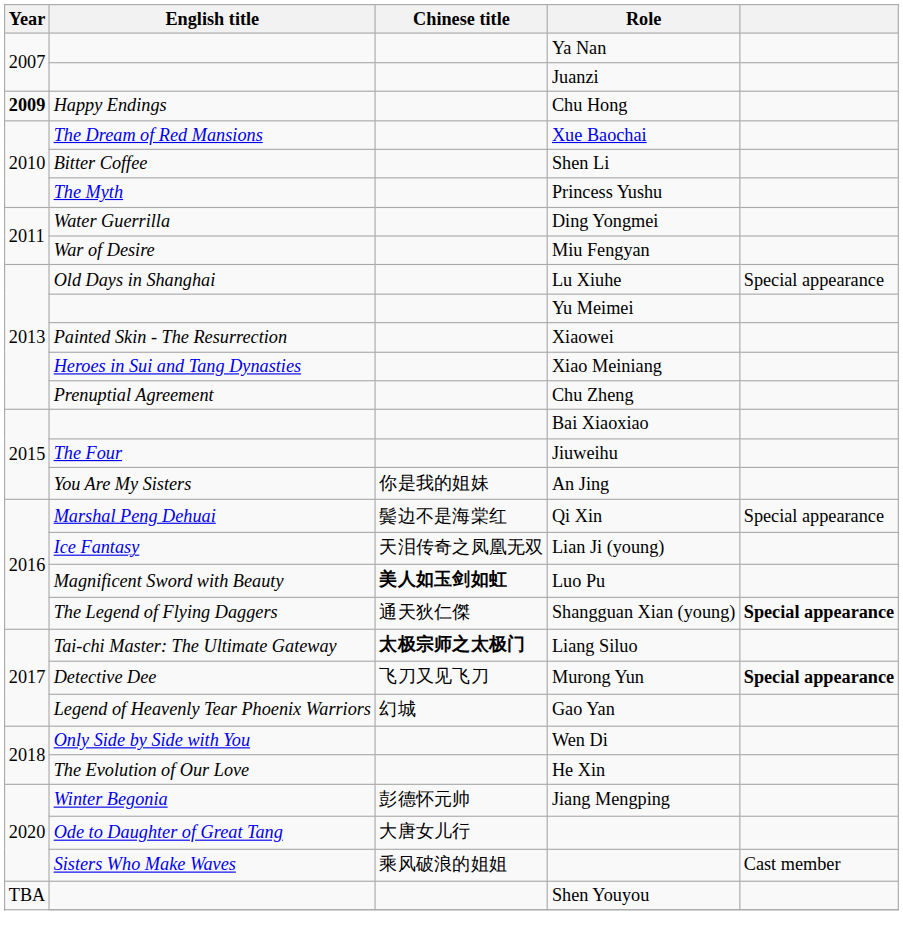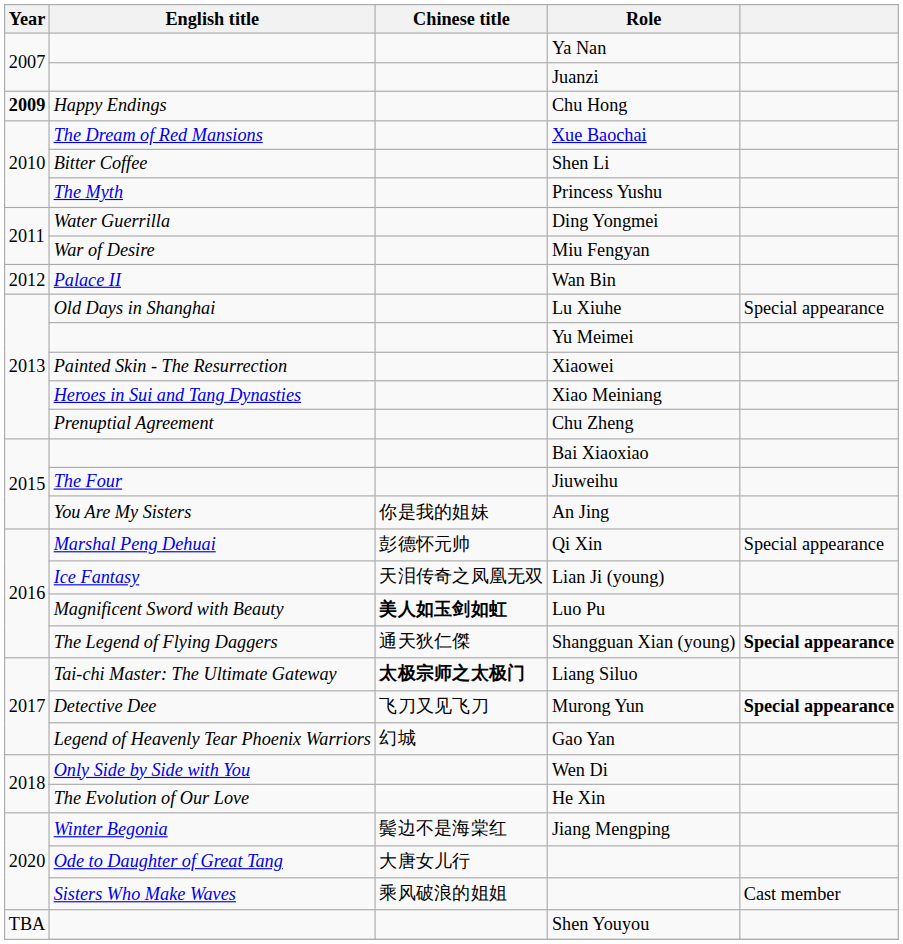 <table class="wikitable">
 <tr>
 <th>Year</th>
 <th>English title</th>
 <th>Chinese title</th>
 <th>Role</th>
 <th></th>
 </tr>
 <tr>
 <td rowspan="2">2007</td>
 <td></td>
 <td></td>
 <td>Ya Nan</td>
 <td></td>
 </tr>
 <tr>
 <td></td>
 <td></td>
 <td>Juanzi</td>
 <td></td>
 </tr>
 <tr>
 <td><strong>2009</strong></td>
 <td><em>Happy Endings</em></td>
 <td></td>
 <td>Chu Hong</td>
 <td></td>
 </tr>
 <tr>
 <td rowspan="3">2010</td>
 <td><em><a href='#'>The Dream of Red Mansions</a></em></td>
 <td></td>
 <td><a href='#'>Xue Baochai</a></td>
 <td></td>
 </tr>
 <tr>
 <td><em>Bitter Coffee</em></td>
 <td></td>
 <td>Shen Li</td>
 <td></td>
 </tr>
 <tr>
 <td><em><a href='#'>The Myth</a></em></td>
 <td></td>
 <td>Princess Yushu</td>
 <td></td>
 </tr>
 <tr>
 <td rowspan="2">2011</td>
 <td><em>Water Guerrilla</em></td>
 <td></td>
 <td>Ding Yongmei</td>
 <td></td>
 </tr>
 <tr>
 <td><em>War of Desire</em></td>
 <td></td>
 <td>Miu Fengyan</td>
 <td></td>
 </tr>
 <tr>
+<td>2012</td>
+<td><em><a href='#'>Palace II</a></em></td>
+<td></td>
+<td>Wan Bin</td>
+<td></td>
+</tr>
+<tr>
 <td rowspan="5">2013</td>
 <td><em>Old Days in Shanghai</em></td>
 <td></td>
 <td>Lu Xiuhe</td>
 <td>Special appearance</td>
 </tr>
 <tr>
 <td></td>
 <td></td>
 <td>Yu Meimei</td>
 <td></td>
 </tr>
 <tr>
 <td><em>Painted Skin - The Resurrection</em></td>
 <td></td>
 <td>Xiaowei</td>
 <td></td>
 </tr>
 <tr>
 <td><em><a href='#'>Heroes in Sui and Tang Dynasties</a></em></td>
 <td></td>
 <td>Xiao Meiniang</td>
 <td></td>
 </tr>
 <tr>
 <td><em>Prenuptial Agreement</em></td>
 <td></td>
 <td>Chu Zheng</td>
 <td></td>
 </tr>
 <tr>
 <td rowspan=3>2015</td>
 <td></td>
 <td></td>
 <td>Bai Xiaoxiao</td>
 <td></td>
 </tr>
 <tr>
 <td><em><a href='#'>The Four</a></em></td>
 <td></td>
 <td>Jiuweihu</td>
 <td></td>
 </tr>
 <tr>
 <td><em>You Are My Sisters</em></td>
 <td>你是我的姐妹</td>
 <td>An Jing</td>
 <td></td>
 </tr>
 <tr>
 <td rowspan=4>2016</td>
 <td><em><a href='#'>Marshal Peng Dehuai</a></em></td>
-<td>鬓边不是海棠红</td>
+<td>彭德怀元帅</td>
 <td>Qi Xin</td>
 <td>Special appearance</td>
 </tr>
 <tr>
 <td><em><a href='#'>Ice Fantasy</a></em></td>
 <td>天泪传奇之凤凰无双</td>
 <td>Lian Ji (young)</td>
 <td></td>
 </tr>
 <tr>
 <td><em>Magnificent Sword with Beauty</em></td>
 <td><strong>美人如玉剑如虹</strong></td>
 <td>Luo Pu</td>
 <td></td>
 </tr>
 <tr>
 <td><em>The Legend of Flying Daggers</em></td>
 <td>通天狄仁傑</td>
 <td>Shangguan Xian (young)</td>
 <td><strong>Special appearance</strong></td>
 </tr>
 <tr>
 <td rowspan=3>2017</td>
 <td><em>Tai-chi Master: The Ultimate Gateway</em></td>
 <td><strong>太极宗师之太极门</strong></td>
 <td>Liang Siluo</td>
 <td></td>
 </tr>
 <tr>
 <td><em>Detective Dee</em></td>
 <td>飞刀又见飞刀</td>
 <td>Murong Yun</td>
 <td><strong>Special appearance</strong></td>
 </tr>
 <tr>
 <td><em>Legend of Heavenly Tear Phoenix Warriors</em></td>
 <td>幻城</td>
 <td>Gao Yan</td>
 <td></td>
 </tr>
 <tr>
 <td rowspan=2>2018</td>
 <td><em><a href='#'>Only Side by Side with You</a></em></td>
 <td></td>
 <td>Wen Di</td>
 <td></td>
 </tr>
 <tr>
 <td><em>The Evolution of Our Love</em></td>
 <td></td>
 <td>He Xin</td>
 <td></td>
 </tr>
 <tr>
 <td rowspan="3">2020</td>
 <td><em><a href='#'>Winter Begonia</a></em></td>
-<td>彭德怀元帅</td>
+<td>鬓边不是海棠红</td>
 <td>Jiang Mengping</td>
 <td></td>
 </tr>
 <tr>
 <td><em><a href='#'>Ode to Daughter of Great Tang</a></em></td>
 <td>大唐女儿行</td>
 <td></td>
 <td></td>
 </tr>
 <tr>
 <td><em><a href='#'>Sisters Who Make Waves</a></em></td>
 <td>乘风破浪的姐姐</td>
 <td></td>
 <td>Cast member</td>
 </tr>
 <tr>
 <td rowspan=2>TBA</td>
 <td></td>
 <td></td>
 <td>Shen Youyou</td>
 <td></td>
 </tr>
 <tr>
 </tr>
 </table>
